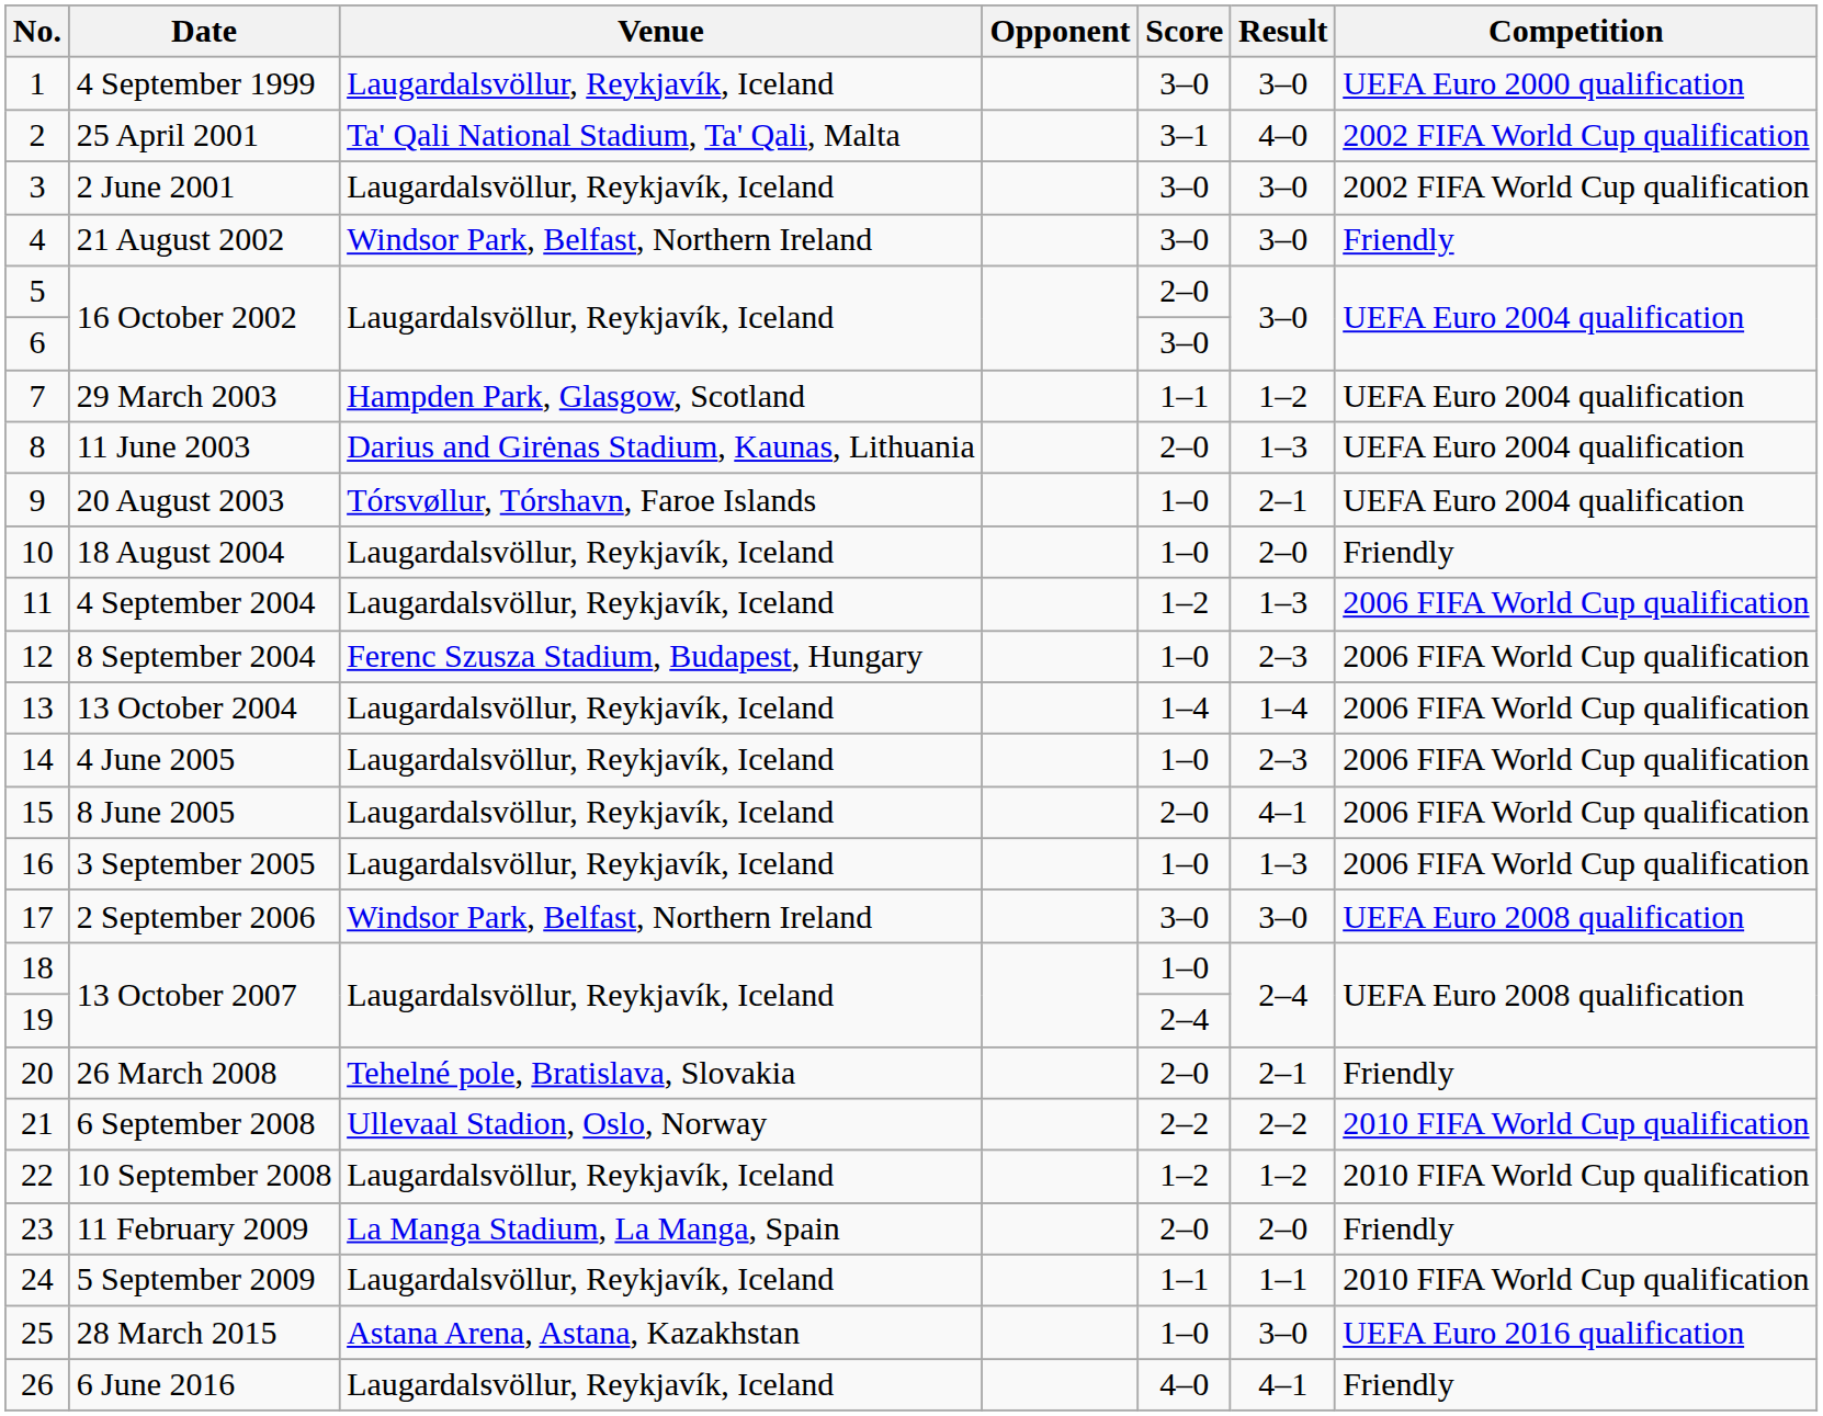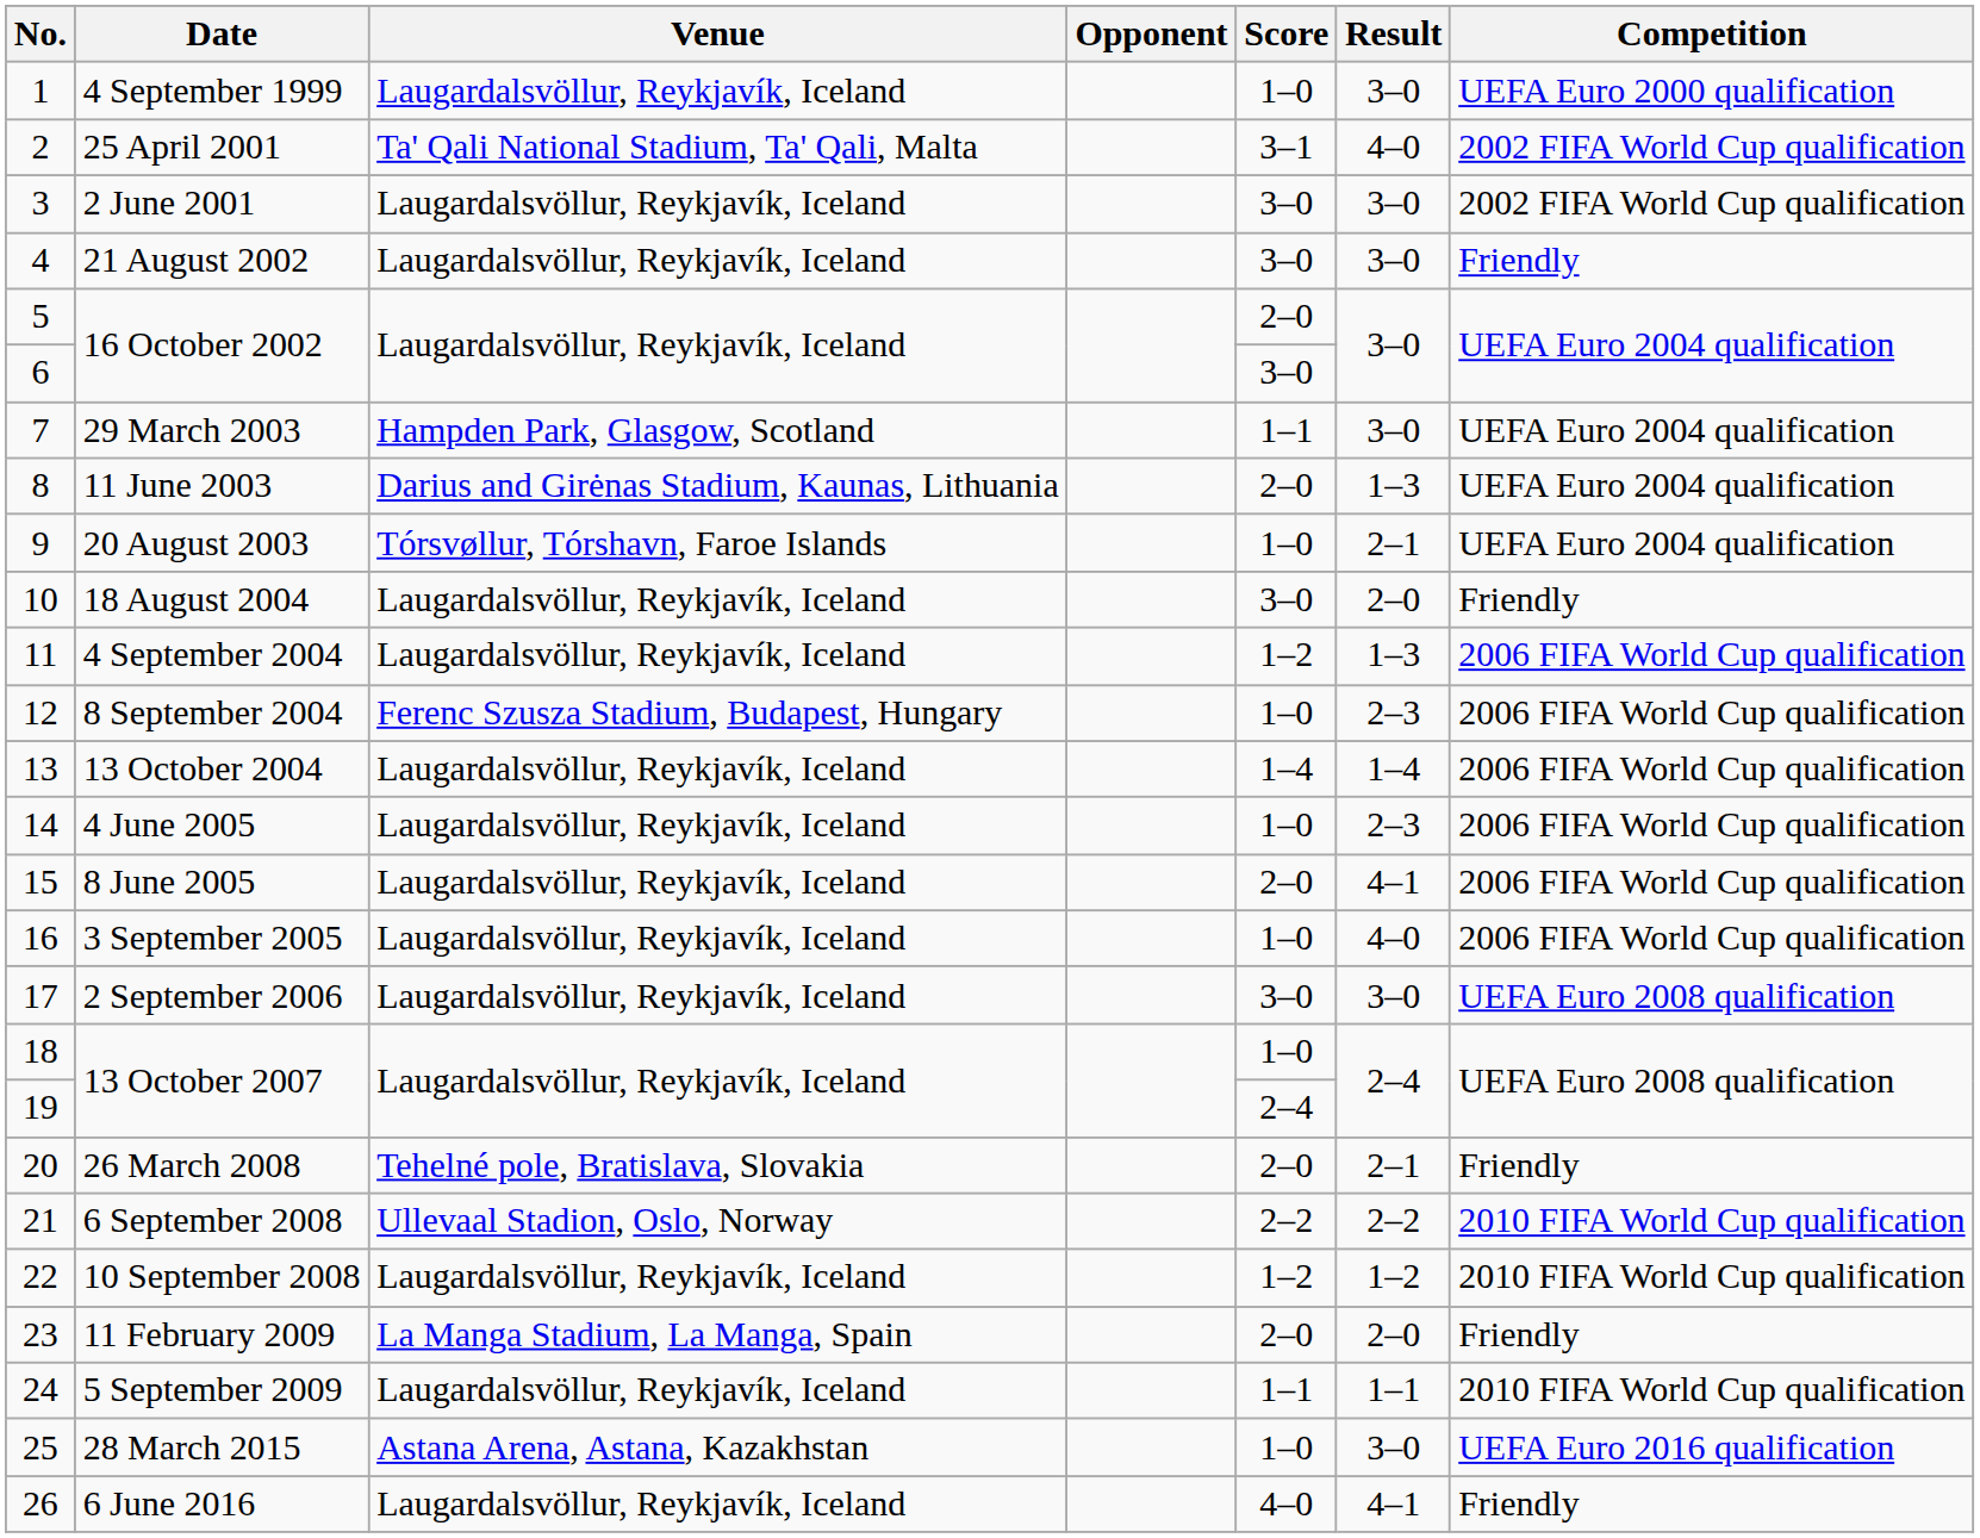 <table class="wikitable sortable">
 <tr>
 <th scope="col">No.</th>
 <th scope="col">Date</th>
 <th scope="col">Venue</th>
 <th scope="col">Opponent</th>
 <th scope="col">Score</th>
 <th scope="col">Result</th>
 <th scope="col">Competition</th>
 </tr>
 <tr>
 <td style="text-align:center">1</td>
 <td>4 September 1999</td>
 <td><a href='#'>Laugardalsvöllur</a>, <a href='#'>Reykjavík</a>, Iceland</td>
 <td></td>
-<td style="text-align:center">3–0</td>
+<td style="text-align:center">1–0</td>
 <td style="text-align:center">3–0</td>
 <td><a href='#'>UEFA Euro 2000 qualification</a></td>
 </tr>
 <tr>
 <td style="text-align:center">2</td>
 <td>25 April 2001</td>
 <td><a href='#'>Ta' Qali National Stadium</a>, <a href='#'>Ta' Qali</a>, Malta</td>
 <td></td>
 <td style="text-align:center">3–1</td>
 <td style="text-align:center">4–0</td>
 <td><a href='#'>2002 FIFA World Cup qualification</a></td>
 </tr>
 <tr>
 <td style="text-align:center">3</td>
 <td>2 June 2001</td>
 <td>Laugardalsvöllur, Reykjavík, Iceland</td>
 <td></td>
 <td style="text-align:center">3–0</td>
 <td style="text-align:center">3–0</td>
 <td>2002 FIFA World Cup qualification</td>
 </tr>
 <tr>
 <td style="text-align:center">4</td>
 <td>21 August 2002</td>
-<td><a href='#'>Windsor Park</a>, <a href='#'>Belfast</a>, Northern Ireland</td>
+<td>Laugardalsvöllur, Reykjavík, Iceland</td>
 <td></td>
 <td style="text-align:center">3–0</td>
 <td style="text-align:center">3–0</td>
 <td><a href='#'>Friendly</a></td>
 </tr>
 <tr>
 <td style="text-align:center">5</td>
 <td rowspan="2">16 October 2002</td>
 <td rowspan="2">Laugardalsvöllur, Reykjavík, Iceland</td>
 <td rowspan="2"></td>
 <td style="text-align:center">2–0</td>
 <td rowspan="2" style="text-align:center">3–0</td>
 <td rowspan="2"><a href='#'>UEFA Euro 2004 qualification</a></td>
 </tr>
 <tr>
 <td style="text-align:center">6</td>
 <td style="text-align:center">3–0</td>
 </tr>
 <tr>
 <td style="text-align:center">7</td>
 <td>29 March 2003</td>
 <td><a href='#'>Hampden Park</a>, <a href='#'>Glasgow</a>, Scotland</td>
 <td></td>
 <td style="text-align:center">1–1</td>
-<td style="text-align:center">1–2</td>
+<td style="text-align:center">3–0</td>
 <td>UEFA Euro 2004 qualification</td>
 </tr>
 <tr>
 <td style="text-align:center">8</td>
 <td>11 June 2003</td>
 <td><a href='#'>Darius and Girėnas Stadium</a>, <a href='#'>Kaunas</a>, Lithuania</td>
 <td></td>
 <td style="text-align:center">2–0</td>
 <td style="text-align:center">1–3</td>
 <td>UEFA Euro 2004 qualification</td>
 </tr>
 <tr>
 <td style="text-align:center">9</td>
 <td>20 August 2003</td>
 <td><a href='#'>Tórsvøllur</a>, <a href='#'>Tórshavn</a>, Faroe Islands</td>
 <td></td>
 <td style="text-align:center">1–0</td>
 <td style="text-align:center">2–1</td>
 <td>UEFA Euro 2004 qualification</td>
 </tr>
 <tr>
 <td style="text-align:center">10</td>
 <td>18 August 2004</td>
 <td>Laugardalsvöllur, Reykjavík, Iceland</td>
 <td></td>
-<td style="text-align:center">1–0</td>
+<td style="text-align:center">3–0</td>
 <td style="text-align:center">2–0</td>
 <td>Friendly</td>
 </tr>
 <tr>
 <td style="text-align:center">11</td>
 <td>4 September 2004</td>
 <td>Laugardalsvöllur, Reykjavík, Iceland</td>
 <td></td>
 <td style="text-align:center">1–2</td>
 <td style="text-align:center">1–3</td>
 <td><a href='#'>2006 FIFA World Cup qualification</a></td>
 </tr>
 <tr>
 <td style="text-align:center">12</td>
 <td>8 September 2004</td>
 <td><a href='#'>Ferenc Szusza Stadium</a>, <a href='#'>Budapest</a>, Hungary</td>
 <td></td>
 <td style="text-align:center">1–0</td>
 <td style="text-align:center">2–3</td>
 <td>2006 FIFA World Cup qualification</td>
 </tr>
 <tr>
 <td style="text-align:center">13</td>
 <td>13 October 2004</td>
 <td>Laugardalsvöllur, Reykjavík, Iceland</td>
 <td></td>
 <td style="text-align:center">1–4</td>
 <td style="text-align:center">1–4</td>
 <td>2006 FIFA World Cup qualification</td>
 </tr>
 <tr>
 <td style="text-align:center">14</td>
 <td>4 June 2005</td>
 <td>Laugardalsvöllur, Reykjavík, Iceland</td>
 <td></td>
 <td style="text-align:center">1–0</td>
 <td style="text-align:center">2–3</td>
 <td>2006 FIFA World Cup qualification</td>
 </tr>
 <tr>
 <td style="text-align:center">15</td>
 <td>8 June 2005</td>
 <td>Laugardalsvöllur, Reykjavík, Iceland</td>
 <td></td>
 <td style="text-align:center">2–0</td>
 <td style="text-align:center">4–1</td>
 <td>2006 FIFA World Cup qualification</td>
 </tr>
 <tr>
 <td style="text-align:center">16</td>
 <td>3 September 2005</td>
 <td>Laugardalsvöllur, Reykjavík, Iceland</td>
 <td></td>
 <td style="text-align:center">1–0</td>
-<td style="text-align:center">1–3</td>
+<td style="text-align:center">4–0</td>
 <td>2006 FIFA World Cup qualification</td>
 </tr>
 <tr>
 <td style="text-align:center">17</td>
 <td>2 September 2006</td>
-<td><a href='#'>Windsor Park</a>, <a href='#'>Belfast</a>, Northern Ireland</td>
+<td>Laugardalsvöllur, Reykjavík, Iceland</td>
 <td></td>
 <td style="text-align:center">3–0</td>
 <td style="text-align:center">3–0</td>
 <td><a href='#'>UEFA Euro 2008 qualification</a></td>
 </tr>
 <tr>
 <td style="text-align:center">18</td>
 <td rowspan="2">13 October 2007</td>
 <td rowspan="2">Laugardalsvöllur, Reykjavík, Iceland</td>
 <td rowspan="2"></td>
 <td style="text-align:center">1–0</td>
 <td rowspan="2" style="text-align:center">2–4</td>
 <td rowspan="2">UEFA Euro 2008 qualification</td>
 </tr>
 <tr>
 <td style="text-align:center">19</td>
 <td style="text-align:center">2–4</td>
 </tr>
 <tr>
 <td style="text-align:center">20</td>
 <td>26 March 2008</td>
 <td><a href='#'>Tehelné pole</a>, <a href='#'>Bratislava</a>, Slovakia</td>
 <td></td>
 <td style="text-align:center">2–0</td>
 <td style="text-align:center">2–1</td>
 <td>Friendly</td>
 </tr>
 <tr>
 <td style="text-align:center">21</td>
 <td>6 September 2008</td>
 <td><a href='#'>Ullevaal Stadion</a>, <a href='#'>Oslo</a>, Norway</td>
 <td></td>
 <td style="text-align:center">2–2</td>
 <td style="text-align:center">2–2</td>
 <td><a href='#'>2010 FIFA World Cup qualification</a></td>
 </tr>
 <tr>
 <td style="text-align:center">22</td>
 <td>10 September 2008</td>
 <td>Laugardalsvöllur, Reykjavík, Iceland</td>
 <td></td>
 <td style="text-align:center">1–2</td>
 <td style="text-align:center">1–2</td>
 <td>2010 FIFA World Cup qualification</td>
 </tr>
 <tr>
 <td style="text-align:center">23</td>
 <td>11 February 2009</td>
 <td><a href='#'>La Manga Stadium</a>, <a href='#'>La Manga</a>, Spain</td>
 <td></td>
 <td style="text-align:center">2–0</td>
 <td style="text-align:center">2–0</td>
 <td>Friendly</td>
 </tr>
 <tr>
 <td style="text-align:center">24</td>
 <td>5 September 2009</td>
 <td>Laugardalsvöllur, Reykjavík, Iceland</td>
 <td></td>
 <td style="text-align:center">1–1</td>
 <td style="text-align:center">1–1</td>
 <td>2010 FIFA World Cup qualification</td>
 </tr>
 <tr>
 <td style="text-align:center">25</td>
 <td>28 March 2015</td>
 <td><a href='#'>Astana Arena</a>, <a href='#'>Astana</a>, Kazakhstan</td>
 <td></td>
 <td style="text-align:center">1–0</td>
 <td style="text-align:center">3–0</td>
 <td><a href='#'>UEFA Euro 2016 qualification</a></td>
 </tr>
 <tr>
 <td style="text-align:center">26</td>
 <td>6 June 2016</td>
 <td>Laugardalsvöllur, Reykjavík, Iceland</td>
 <td></td>
 <td style="text-align:center">4–0</td>
 <td style="text-align:center">4–1</td>
 <td>Friendly</td>
 </tr>
 </table>
